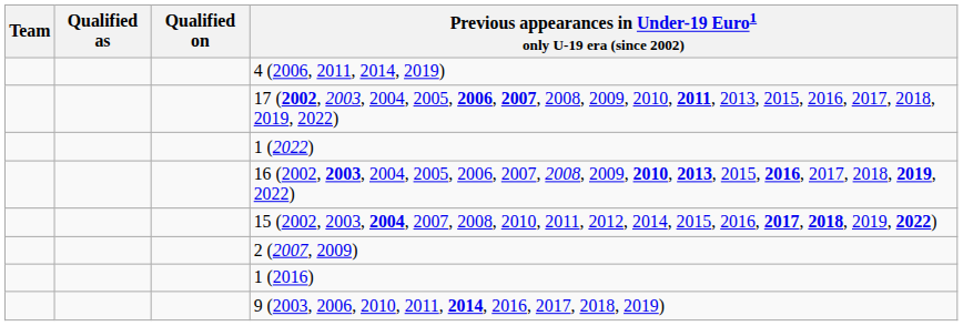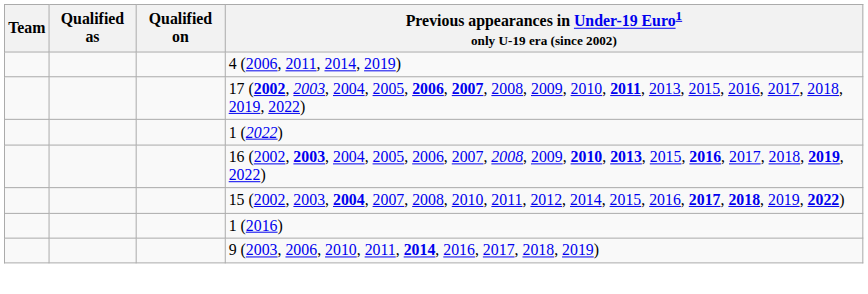 <table class="wikitable sortable">
 <tr>
 <th>Team</th>
 <th>Qualified as</th>
 <th>Qualified on</th>
 <th data-sort-type="number">Previous appearances in <a href='#'>Under-19 Euro</a><sup><a href='#'>1</a></sup><br><small>only U-19 era (since 2002)</small></th>
 </tr>
 <tr>
 <td></td>
 <td></td>
 <td></td>
 <td>4 (<a href='#'>2006</a>, <a href='#'>2011</a>, <a href='#'>2014</a>, <a href='#'>2019</a>)</td>
 </tr>
 <tr>
 <td></td>
 <td></td>
 <td></td>
 <td>17 (<strong><a href='#'>2002</a></strong>, <em><a href='#'>2003</a></em>, <a href='#'>2004</a>, <a href='#'>2005</a>, <strong><a href='#'>2006</a></strong>, <strong><a href='#'>2007</a></strong>, <a href='#'>2008</a>, <a href='#'>2009</a>, <a href='#'>2010</a>, <strong><a href='#'>2011</a></strong>, <a href='#'>2013</a>, <a href='#'>2015</a>, <a href='#'>2016</a>, <a href='#'>2017</a>, <a href='#'>2018</a>, <a href='#'>2019</a>, <a href='#'>2022</a>)</td>
 </tr>
 <tr>
 <td></td>
 <td></td>
 <td></td>
 <td>1 (<em><a href='#'>2022</a></em>)</td>
 </tr>
 <tr>
 <td></td>
 <td></td>
 <td></td>
 <td>16 (<a href='#'>2002</a>, <strong><a href='#'>2003</a></strong>, <a href='#'>2004</a>, <a href='#'>2005</a>, <a href='#'>2006</a>, <a href='#'>2007</a>, <em><a href='#'>2008</a></em>, <a href='#'>2009</a>, <strong><a href='#'>2010</a></strong>, <strong><a href='#'>2013</a></strong>, <a href='#'>2015</a>, <strong><a href='#'>2016</a></strong>,  <a href='#'>2017</a>, <a href='#'>2018</a>, <strong><a href='#'>2019</a></strong>, <a href='#'>2022</a>)</td>
 </tr>
 <tr>
 <td></td>
 <td></td>
 <td></td>
 <td>15 (<a href='#'>2002</a>, <a href='#'>2003</a>, <strong><a href='#'>2004</a></strong>, <a href='#'>2007</a>, <a href='#'>2008</a>, <a href='#'>2010</a>, <a href='#'>2011</a>, <a href='#'>2012</a>, <a href='#'>2014</a>, <a href='#'>2015</a>, <a href='#'>2016</a>, <strong><a href='#'>2017</a></strong>, <strong><a href='#'>2018</a></strong>, <a href='#'>2019</a>, <strong><a href='#'>2022</a></strong>)</td>
 </tr>
 <tr>
 <td></td>
 <td></td>
 <td></td>
-<td>2 (<em><a href='#'>2007</a></em>, <a href='#'>2009</a>)</td>
-</tr>
-<tr>
-<td></td>
-<td></td>
-<td></td>
 <td>1 (<a href='#'>2016</a>)</td>
 </tr>
 <tr>
 <td></td>
 <td></td>
 <td></td>
 <td>9 (<a href='#'>2003</a>, <a href='#'>2006</a>, <a href='#'>2010</a>, <a href='#'>2011</a>, <strong><a href='#'>2014</a></strong>, <a href='#'>2016</a>, <a href='#'>2017</a>, <a href='#'>2018</a>, <a href='#'>2019</a>)</td>
 </tr>
 </table>
